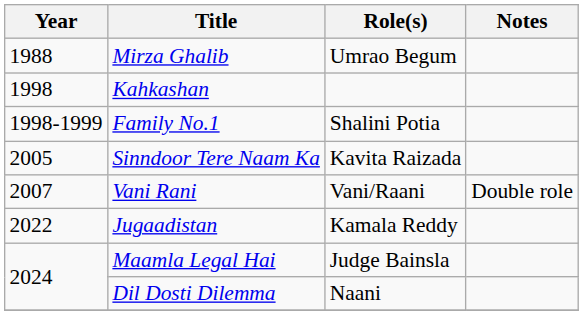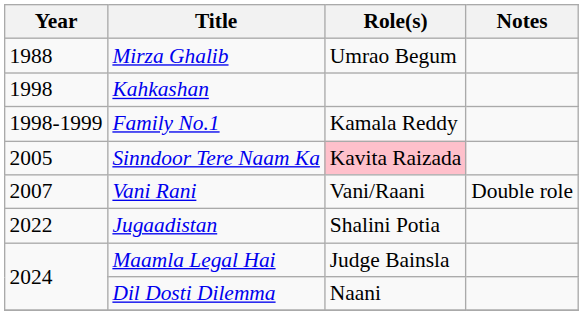 <table class="wikitable plainrowheaders sortable">
 <tr>
 <th scope="col">Year</th>
 <th scope="col">Title</th>
 <th scope="col">Role(s)</th>
 <th scope="col" class="unsortable">Notes</th>
 </tr>
 <tr>
 <td>1988</td>
 <td><em><a href='#'>Mirza Ghalib</a></em></td>
 <td>Umrao Begum</td>
 <td></td>
 </tr>
 <tr>
 <td>1998</td>
 <td><em><a href='#'>Kahkashan</a></em></td>
 <td></td>
 <td></td>
 </tr>
 <tr>
 <td>1998-1999</td>
 <td><em><a href='#'>Family No.1</a></em></td>
-<td>Shalini Potia</td>
+<td>Kamala Reddy</td>
 <td></td>
 </tr>
 <tr>
 <td>2005</td>
 <td><em><a href='#'>Sinndoor Tere Naam Ka</a></em></td>
-<td>Kavita Raizada</td>
+<td style="background: pink;">Kavita Raizada</td>
 <td></td>
 </tr>
 <tr>
 <td>2007</td>
 <td><em><a href='#'>Vani Rani</a></em></td>
 <td>Vani/Raani</td>
 <td>Double role</td>
 </tr>
 <tr>
 <td>2022</td>
 <td><em><a href='#'>Jugaadistan</a></em></td>
-<td>Kamala Reddy</td>
+<td>Shalini Potia</td>
 <td></td>
 </tr>
 <tr>
 <td rowspan=2>2024</td>
 <td><em><a href='#'>Maamla Legal Hai</a></em></td>
 <td>Judge Bainsla</td>
 <td></td>
 </tr>
 <tr>
 <td><em><a href='#'>Dil Dosti Dilemma</a></em></td>
 <td>Naani</td>
 <td></td>
 </tr>
 <tr>
 </tr>
 </table>
